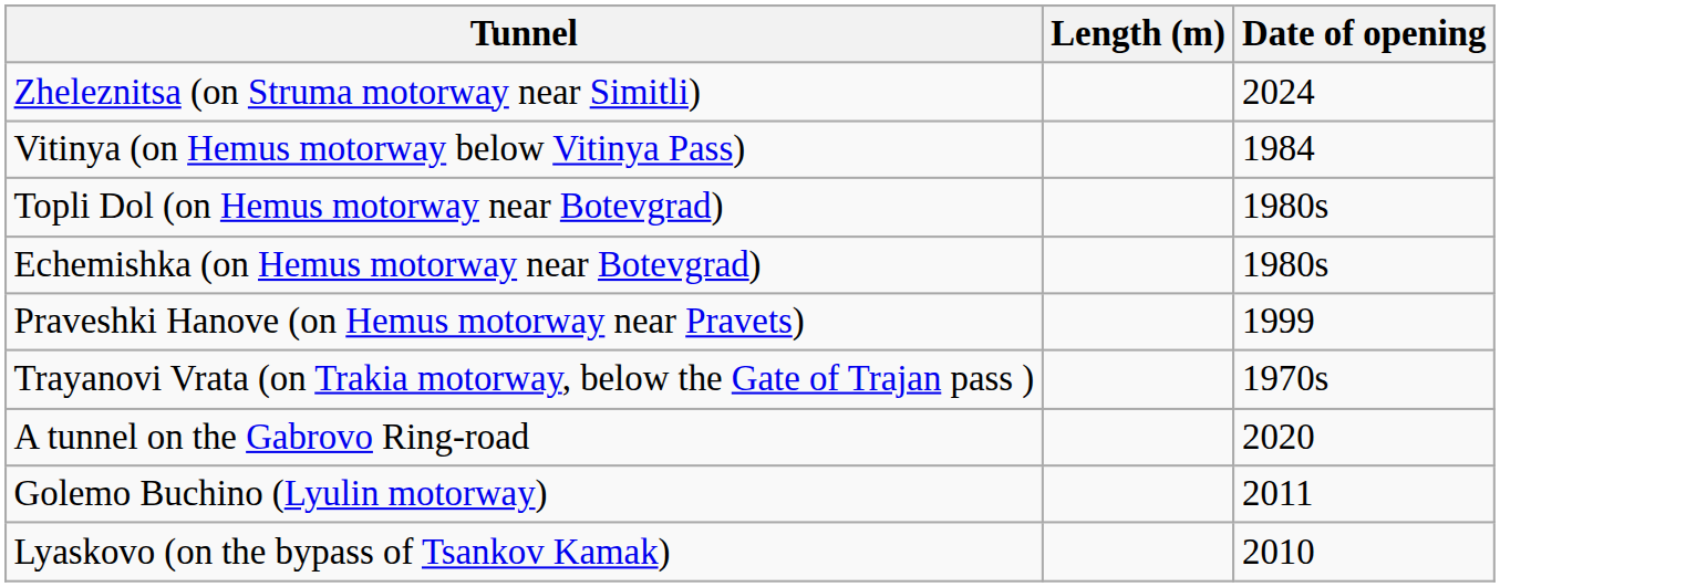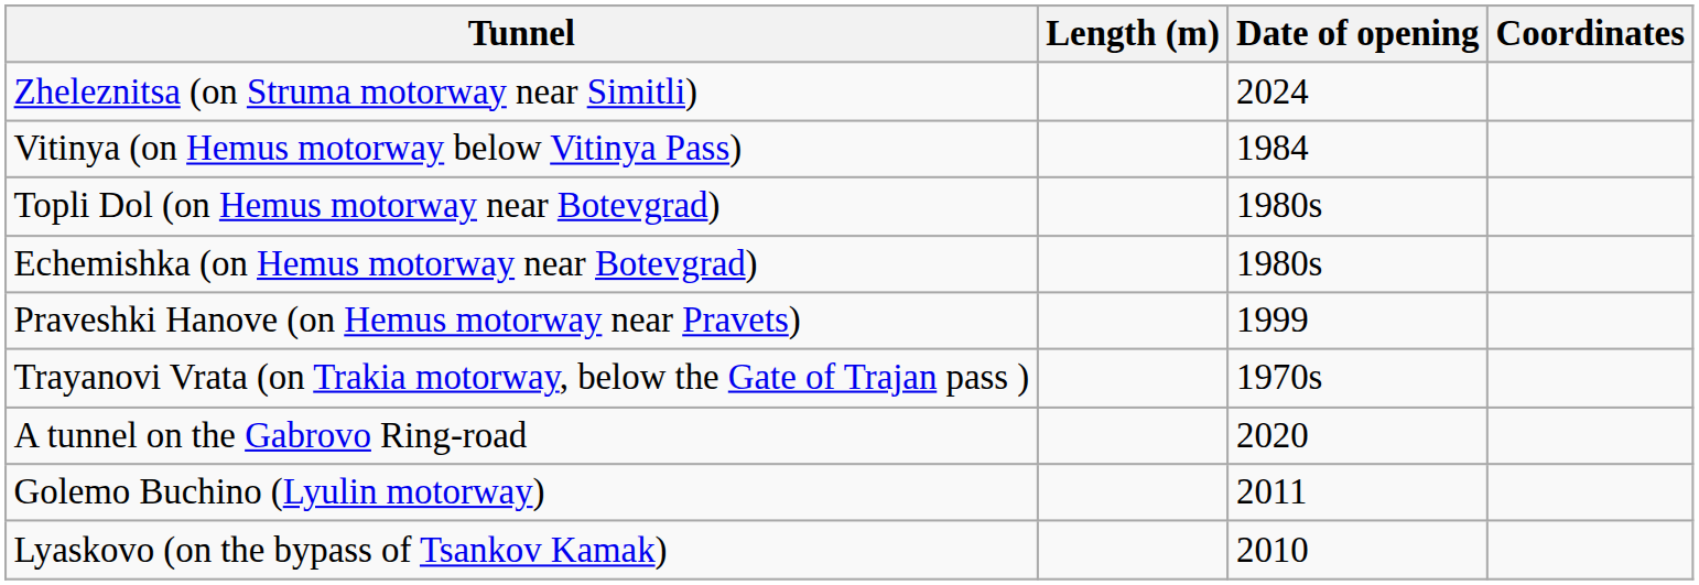 <table class="wikitable sortable">
 <tr>
 <th>Tunnel</th>
 <th>Length (m)</th>
 <th>Date of opening</th>
+<th>Coordinates</th>
 </tr>
 <tr>
 <td><a href='#'>Zheleznitsa</a> (on <a href='#'>Struma motorway</a> near <a href='#'>Simitli</a>)</td>
 <td style=text-align:right></td>
 <td>2024</td>
+<td><small></small></td>
 </tr>
 <tr>
 <td>Vitinya (on <a href='#'>Hemus motorway</a> below <a href='#'>Vitinya Pass</a>)</td>
 <td style=text-align:right></td>
 <td>1984</td>
+<td><small></small></td>
 </tr>
 <tr>
 <td>Topli Dol (on <a href='#'>Hemus motorway</a> near <a href='#'>Botevgrad</a>)</td>
 <td style=text-align:right></td>
 <td>1980s</td>
+<td><small></small></td>
 </tr>
 <tr>
 <td>Echemishka (on <a href='#'>Hemus motorway</a> near <a href='#'>Botevgrad</a>)</td>
 <td style=text-align:right></td>
 <td>1980s</td>
+<td><small></small></td>
 </tr>
 <tr>
 <td>Praveshki Hanove (on <a href='#'>Hemus motorway</a> near <a href='#'>Pravets</a>)</td>
 <td style=text-align:right></td>
 <td>1999</td>
+<td><small></small></td>
 </tr>
 <tr>
 <td>Trayanovi Vrata (on <a href='#'>Trakia motorway</a>, below the <a href='#'>Gate of Trajan</a> pass )</td>
 <td style=text-align:right></td>
 <td>1970s</td>
+<td><small></small></td>
 </tr>
 <tr>
 <td>A tunnel on the <a href='#'>Gabrovo</a> Ring-road</td>
 <td style=text-align:right></td>
 <td>2020</td>
+<td><small></small></td>
 </tr>
 <tr>
 <td>Golemo Buchino (<a href='#'>Lyulin motorway</a>)</td>
 <td style=text-align:right></td>
 <td>2011</td>
+<td><small></small></td>
 </tr>
 <tr>
 <td>Lyaskovo (on the bypass of <a href='#'>Tsankov Kamak</a>)</td>
 <td style=text-align:right></td>
 <td>2010</td>
+<td><small></small></td>
 </tr>
 </table>
